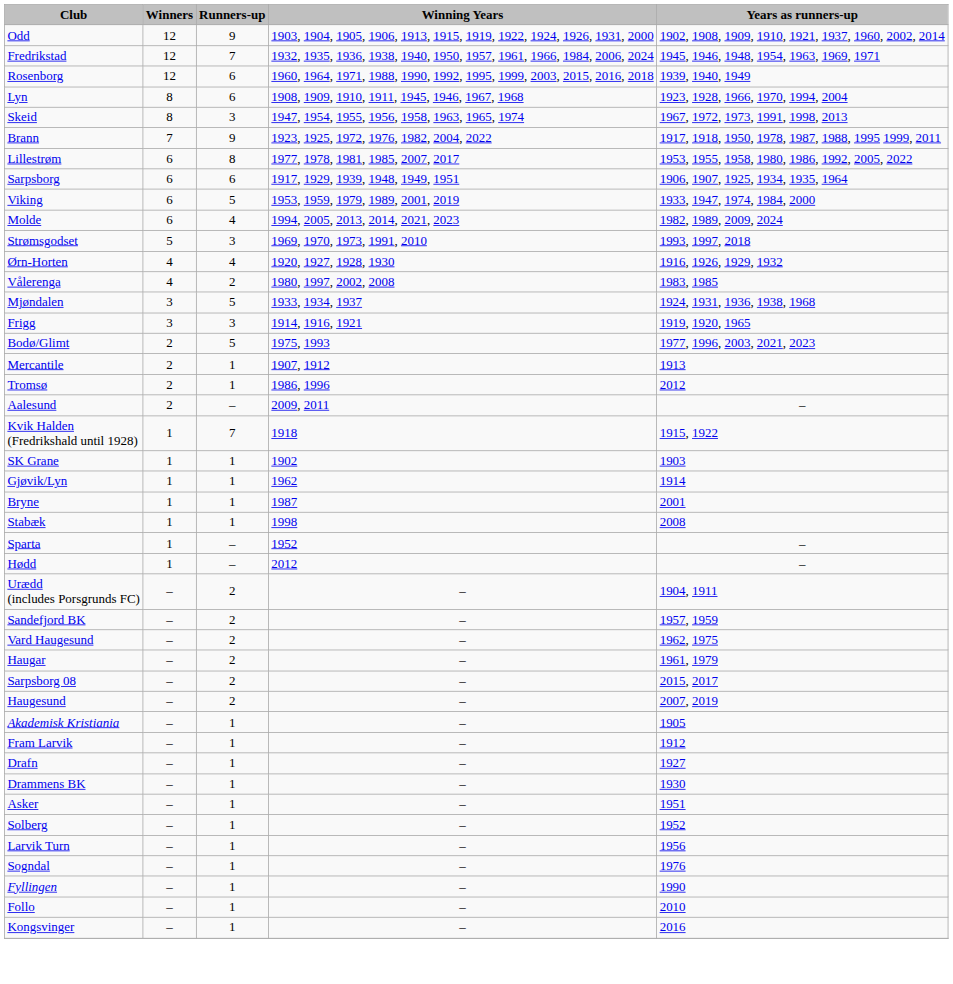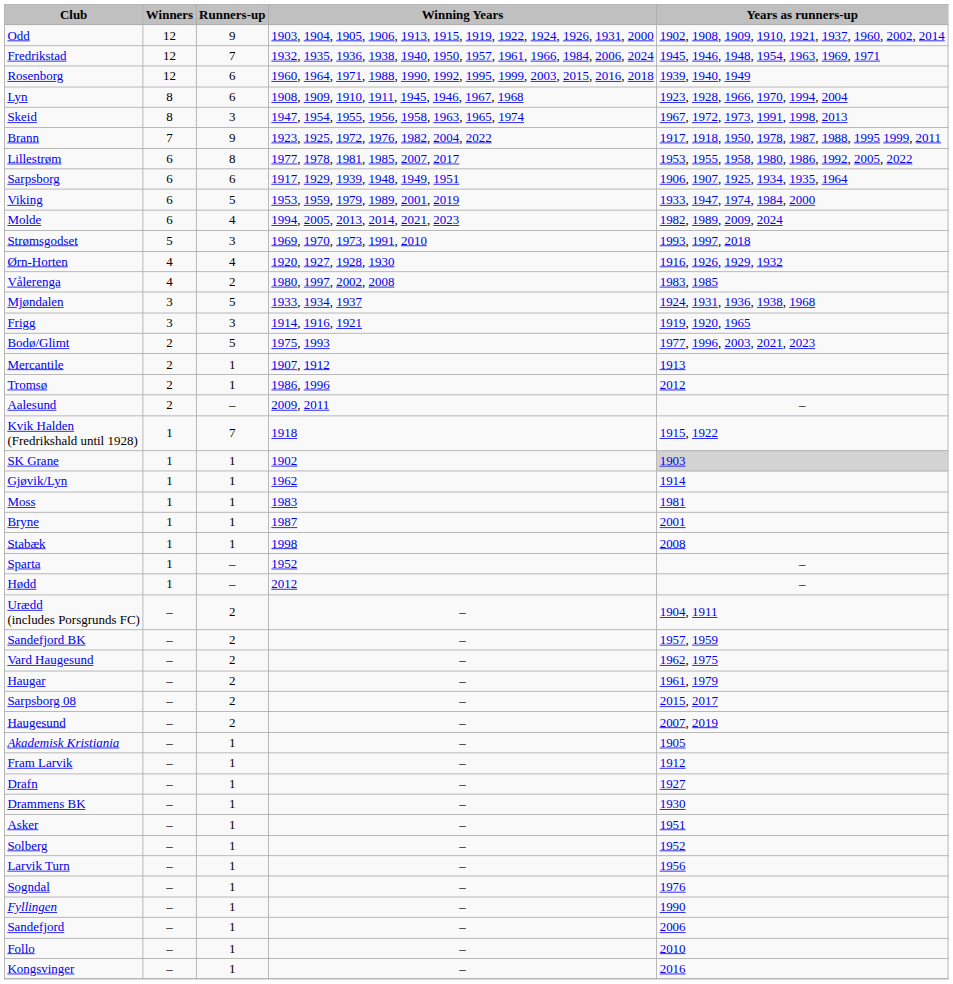 <table class="wikitable plainrowheaders">
 <tr>
 <th scope="col" style="background:silver; width=100 px;"><strong>Club</strong></th>
 <th scope="col" style="background:silver; width=50 px;"><strong>Winners</strong></th>
 <th scope="col" style="background:silver; width=50 px;"><strong>Runners-up</strong></th>
 <th scope="col" style="background:silver; width=600 px;"><strong>Winning Years</strong></th>
 <th scope="col" style="background:silver; width=300 px;"><strong>Years as runners-up</strong></th>
 </tr>
 <tr>
 <td><a href='#'>Odd</a></td>
 <td align=center>12</td>
 <td align=center>9</td>
 <td><a href='#'>1903</a>, <a href='#'>1904</a>, <a href='#'>1905</a>, <a href='#'>1906</a>, <a href='#'>1913</a>, <a href='#'>1915</a>, <a href='#'>1919</a>, <a href='#'>1922</a>, <a href='#'>1924</a>, <a href='#'>1926</a>, <a href='#'>1931</a>, <a href='#'>2000</a></td>
 <td><a href='#'>1902</a>, <a href='#'>1908</a>, <a href='#'>1909</a>, <a href='#'>1910</a>, <a href='#'>1921</a>, <a href='#'>1937</a>, <a href='#'>1960</a>, <a href='#'>2002</a>, <a href='#'>2014</a></td>
 </tr>
 <tr>
 <td><a href='#'>Fredrikstad</a></td>
 <td align=center>12</td>
 <td align=center>7</td>
 <td><a href='#'>1932</a>, <a href='#'>1935</a>, <a href='#'>1936</a>, <a href='#'>1938</a>, <a href='#'>1940</a>, <a href='#'>1950</a>, <a href='#'>1957</a>, <a href='#'>1961</a>, <a href='#'>1966</a>, <a href='#'>1984</a>, <a href='#'>2006</a>, <a href='#'>2024</a></td>
 <td><a href='#'>1945</a>, <a href='#'>1946</a>, <a href='#'>1948</a>, <a href='#'>1954</a>, <a href='#'>1963</a>, <a href='#'>1969</a>, <a href='#'>1971</a></td>
 </tr>
 <tr>
 <td><a href='#'>Rosenborg</a></td>
 <td align=center>12</td>
 <td align=center>6</td>
 <td><a href='#'>1960</a>, <a href='#'>1964</a>, <a href='#'>1971</a>, <a href='#'>1988</a>, <a href='#'>1990</a>, <a href='#'>1992</a>, <a href='#'>1995</a>, <a href='#'>1999</a>, <a href='#'>2003</a>, <a href='#'>2015</a>, <a href='#'>2016</a>, <a href='#'>2018</a></td>
 <td><a href='#'>1939</a>, <a href='#'>1940</a>, <a href='#'>1949</a></td>
 </tr>
 <tr>
 <td><a href='#'>Lyn</a></td>
 <td align=center>8</td>
 <td align=center>6</td>
 <td><a href='#'>1908</a>, <a href='#'>1909</a>, <a href='#'>1910</a>, <a href='#'>1911</a>, <a href='#'>1945</a>, <a href='#'>1946</a>, <a href='#'>1967</a>, <a href='#'>1968</a></td>
 <td><a href='#'>1923</a>, <a href='#'>1928</a>, <a href='#'>1966</a>, <a href='#'>1970</a>, <a href='#'>1994</a>, <a href='#'>2004</a></td>
 </tr>
 <tr>
 <td><a href='#'>Skeid</a></td>
 <td align=center>8</td>
 <td align=center>3</td>
 <td><a href='#'>1947</a>, <a href='#'>1954</a>, <a href='#'>1955</a>, <a href='#'>1956</a>, <a href='#'>1958</a>, <a href='#'>1963</a>, <a href='#'>1965</a>, <a href='#'>1974</a></td>
 <td><a href='#'>1967</a>, <a href='#'>1972</a>, <a href='#'>1973</a>, <a href='#'>1991</a>, <a href='#'>1998</a>, <a href='#'>2013</a></td>
 </tr>
 <tr>
 <td><a href='#'>Brann</a></td>
 <td align=center>7</td>
 <td align=center>9</td>
 <td><a href='#'>1923</a>, <a href='#'>1925</a>, <a href='#'>1972</a>, <a href='#'>1976</a>, <a href='#'>1982</a>, <a href='#'>2004</a>, <a href='#'>2022</a></td>
 <td><a href='#'>1917</a>, <a href='#'>1918</a>, <a href='#'>1950</a>, <a href='#'>1978</a>, <a href='#'>1987</a>, <a href='#'>1988</a>, <a href='#'>1995</a> <a href='#'>1999</a>, <a href='#'>2011</a></td>
 </tr>
 <tr>
 <td><a href='#'>Lillestrøm</a></td>
 <td align=center>6</td>
 <td align=center>8</td>
 <td><a href='#'>1977</a>, <a href='#'>1978</a>, <a href='#'>1981</a>, <a href='#'>1985</a>, <a href='#'>2007</a>, <a href='#'>2017</a></td>
 <td><a href='#'>1953</a>, <a href='#'>1955</a>, <a href='#'>1958</a>, <a href='#'>1980</a>, <a href='#'>1986</a>, <a href='#'>1992</a>, <a href='#'>2005</a>, <a href='#'>2022</a></td>
 </tr>
 <tr>
 <td><a href='#'>Sarpsborg</a></td>
 <td align=center>6</td>
 <td align=center>6</td>
 <td><a href='#'>1917</a>, <a href='#'>1929</a>, <a href='#'>1939</a>, <a href='#'>1948</a>, <a href='#'>1949</a>, <a href='#'>1951</a></td>
 <td><a href='#'>1906</a>, <a href='#'>1907</a>, <a href='#'>1925</a>, <a href='#'>1934</a>, <a href='#'>1935</a>, <a href='#'>1964</a></td>
 </tr>
 <tr>
 <td><a href='#'>Viking</a></td>
 <td align=center>6</td>
 <td align=center>5</td>
 <td><a href='#'>1953</a>, <a href='#'>1959</a>, <a href='#'>1979</a>, <a href='#'>1989</a>, <a href='#'>2001</a>, <a href='#'>2019</a></td>
 <td><a href='#'>1933</a>, <a href='#'>1947</a>, <a href='#'>1974</a>, <a href='#'>1984</a>, <a href='#'>2000</a></td>
 </tr>
 <tr>
 <td><a href='#'>Molde</a></td>
 <td align=center>6</td>
 <td align=center>4</td>
 <td><a href='#'>1994</a>, <a href='#'>2005</a>, <a href='#'>2013</a>, <a href='#'>2014</a>, <a href='#'>2021</a>, <a href='#'>2023</a></td>
 <td><a href='#'>1982</a>, <a href='#'>1989</a>, <a href='#'>2009</a>, <a href='#'>2024</a></td>
 </tr>
 <tr>
 <td><a href='#'>Strømsgodset</a></td>
 <td align=center>5</td>
 <td align=center>3</td>
 <td><a href='#'>1969</a>, <a href='#'>1970</a>, <a href='#'>1973</a>, <a href='#'>1991</a>, <a href='#'>2010</a></td>
 <td><a href='#'>1993</a>, <a href='#'>1997</a>, <a href='#'>2018</a></td>
 </tr>
 <tr>
 <td><a href='#'>Ørn-Horten</a></td>
 <td align=center>4</td>
 <td align=center>4</td>
 <td><a href='#'>1920</a>, <a href='#'>1927</a>, <a href='#'>1928</a>, <a href='#'>1930</a></td>
 <td><a href='#'>1916</a>, <a href='#'>1926</a>, <a href='#'>1929</a>, <a href='#'>1932</a></td>
 </tr>
 <tr>
 <td><a href='#'>Vålerenga</a></td>
 <td align=center>4</td>
 <td align=center>2</td>
 <td><a href='#'>1980</a>, <a href='#'>1997</a>, <a href='#'>2002</a>, <a href='#'>2008</a></td>
 <td><a href='#'>1983</a>, <a href='#'>1985</a></td>
 </tr>
 <tr>
 <td><a href='#'>Mjøndalen</a></td>
 <td align=center>3</td>
 <td align=center>5</td>
 <td><a href='#'>1933</a>, <a href='#'>1934</a>, <a href='#'>1937</a></td>
 <td><a href='#'>1924</a>, <a href='#'>1931</a>, <a href='#'>1936</a>, <a href='#'>1938</a>, <a href='#'>1968</a></td>
 </tr>
 <tr>
 <td><a href='#'>Frigg</a></td>
 <td align=center>3</td>
 <td align=center>3</td>
 <td><a href='#'>1914</a>, <a href='#'>1916</a>, <a href='#'>1921</a></td>
 <td><a href='#'>1919</a>, <a href='#'>1920</a>, <a href='#'>1965</a></td>
 </tr>
 <tr>
 <td><a href='#'>Bodø/Glimt</a></td>
 <td align=center>2</td>
 <td align=center>5</td>
 <td><a href='#'>1975</a>, <a href='#'>1993</a></td>
 <td><a href='#'>1977</a>, <a href='#'>1996</a>, <a href='#'>2003</a>, <a href='#'>2021</a>, <a href='#'>2023</a></td>
 </tr>
 <tr>
 <td><a href='#'>Mercantile</a></td>
 <td align=center>2</td>
 <td align=center>1</td>
 <td><a href='#'>1907</a>, <a href='#'>1912</a></td>
 <td><a href='#'>1913</a></td>
 </tr>
 <tr>
 <td><a href='#'>Tromsø</a></td>
 <td align=center>2</td>
 <td align=center>1</td>
 <td><a href='#'>1986</a>, <a href='#'>1996</a></td>
 <td><a href='#'>2012</a></td>
 </tr>
 <tr>
 <td><a href='#'>Aalesund</a></td>
 <td align=center>2</td>
 <td align=center>–</td>
 <td><a href='#'>2009</a>, <a href='#'>2011</a></td>
 <td align=center>–</td>
 </tr>
 <tr>
 <td><a href='#'>Kvik Halden</a><br>(Fredrikshald until 1928)</td>
 <td align=center>1</td>
 <td align=center>7</td>
 <td><a href='#'>1918</a></td>
 <td><a href='#'>1915</a>, <a href='#'>1922</a></td>
 </tr>
 <tr>
 <td><a href='#'>SK Grane</a></td>
 <td align=center>1</td>
 <td align=center>1</td>
 <td><a href='#'>1902</a></td>
-<td><a href='#'>1903</a></td>
+<td style="background: lightgrey;"><a href='#'>1903</a></td>
 </tr>
 <tr>
 <td><a href='#'>Gjøvik/Lyn</a></td>
 <td align=center>1</td>
 <td align=center>1</td>
 <td><a href='#'>1962</a></td>
 <td><a href='#'>1914</a></td>
+</tr>
+<tr>
+<td><a href='#'>Moss</a></td>
+<td align=center>1</td>
+<td align=center>1</td>
+<td><a href='#'>1983</a></td>
+<td><a href='#'>1981</a></td>
 </tr>
 <tr>
 <td><a href='#'>Bryne</a></td>
 <td align=center>1</td>
 <td align=center>1</td>
 <td><a href='#'>1987</a></td>
 <td><a href='#'>2001</a></td>
 </tr>
 <tr>
 <td><a href='#'>Stabæk</a></td>
 <td align=center>1</td>
 <td align=center>1</td>
 <td><a href='#'>1998</a></td>
 <td><a href='#'>2008</a></td>
 </tr>
 <tr>
 <td><a href='#'>Sparta</a></td>
 <td align=center>1</td>
 <td align=center>–</td>
 <td><a href='#'>1952</a></td>
 <td align=center>–</td>
 </tr>
 <tr>
 <td><a href='#'>Hødd</a></td>
 <td align=center>1</td>
 <td align=center>–</td>
 <td><a href='#'>2012</a></td>
 <td align=center>–</td>
 </tr>
 <tr>
 <td><a href='#'>Urædd</a><br>(includes Porsgrunds FC)</td>
 <td align=center>–</td>
 <td align=center>2</td>
 <td align=center>–</td>
 <td><a href='#'>1904</a>, <a href='#'>1911</a></td>
 </tr>
 <tr>
 <td><a href='#'>Sandefjord BK</a></td>
 <td align=center>–</td>
 <td align=center>2</td>
 <td align=center>–</td>
 <td><a href='#'>1957</a>, <a href='#'>1959</a></td>
 </tr>
 <tr>
 <td><a href='#'>Vard Haugesund</a></td>
 <td align=center>–</td>
 <td align=center>2</td>
 <td align=center>–</td>
 <td><a href='#'>1962</a>, <a href='#'>1975</a></td>
 </tr>
 <tr>
 <td><a href='#'>Haugar</a></td>
 <td align=center>–</td>
 <td align=center>2</td>
 <td align=center>–</td>
 <td><a href='#'>1961</a>, <a href='#'>1979</a></td>
 </tr>
 <tr>
 <td><a href='#'>Sarpsborg 08</a></td>
 <td align=center>–</td>
 <td align=center>2</td>
 <td align=center>–</td>
 <td><a href='#'>2015</a>, <a href='#'>2017</a></td>
 </tr>
 <tr>
 <td><a href='#'>Haugesund</a></td>
 <td align=center>–</td>
 <td align=center>2</td>
 <td align=center>–</td>
 <td><a href='#'>2007</a>, <a href='#'>2019</a></td>
 </tr>
 <tr>
 <td><em><a href='#'>Akademisk Kristiania</a></em></td>
 <td align=center>–</td>
 <td align=center>1</td>
 <td align=center>–</td>
 <td><a href='#'>1905</a></td>
 </tr>
 <tr>
 <td><a href='#'>Fram Larvik</a></td>
 <td align=center>–</td>
 <td align=center>1</td>
 <td align=center>–</td>
 <td><a href='#'>1912</a></td>
 </tr>
 <tr>
 <td><a href='#'>Drafn</a></td>
 <td align=center>–</td>
 <td align=center>1</td>
 <td align=center>–</td>
 <td><a href='#'>1927</a></td>
 </tr>
 <tr>
 <td><a href='#'>Drammens BK</a></td>
 <td align=center>–</td>
 <td align=center>1</td>
 <td align=center>–</td>
 <td><a href='#'>1930</a></td>
 </tr>
 <tr>
 <td><a href='#'>Asker</a></td>
 <td align=center>–</td>
 <td align=center>1</td>
 <td align=center>–</td>
 <td><a href='#'>1951</a></td>
 </tr>
 <tr>
 <td><a href='#'>Solberg</a></td>
 <td align=center>–</td>
 <td align=center>1</td>
 <td align=center>–</td>
 <td><a href='#'>1952</a></td>
 </tr>
 <tr>
 <td><a href='#'>Larvik Turn</a></td>
 <td align=center>–</td>
 <td align=center>1</td>
 <td align=center>–</td>
 <td><a href='#'>1956</a></td>
 </tr>
 <tr>
 <td><a href='#'>Sogndal</a></td>
 <td align=center>–</td>
 <td align=center>1</td>
 <td align=center>–</td>
 <td><a href='#'>1976</a></td>
 </tr>
 <tr>
 <td><em><a href='#'>Fyllingen</a></em></td>
 <td align=center>–</td>
 <td align=center>1</td>
 <td align=center>–</td>
 <td><a href='#'>1990</a></td>
 </tr>
 <tr>
+<td><a href='#'>Sandefjord</a></td>
+<td align=center>–</td>
+<td align=center>1</td>
+<td align=center>–</td>
+<td><a href='#'>2006</a></td>
+</tr>
+<tr>
 <td><a href='#'>Follo</a></td>
 <td align=center>–</td>
 <td align=center>1</td>
 <td align=center>–</td>
 <td><a href='#'>2010</a></td>
 </tr>
 <tr>
 <td><a href='#'>Kongsvinger</a></td>
 <td align=center>–</td>
 <td align=center>1</td>
 <td align=center>–</td>
 <td><a href='#'>2016</a></td>
 </tr>
 <tr>
 </tr>
 </table>
